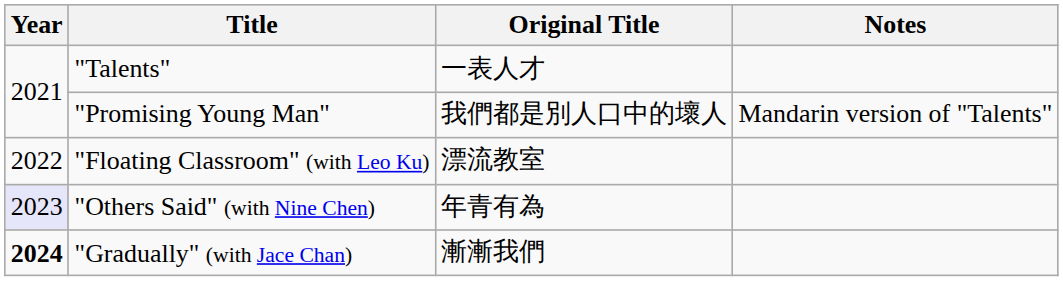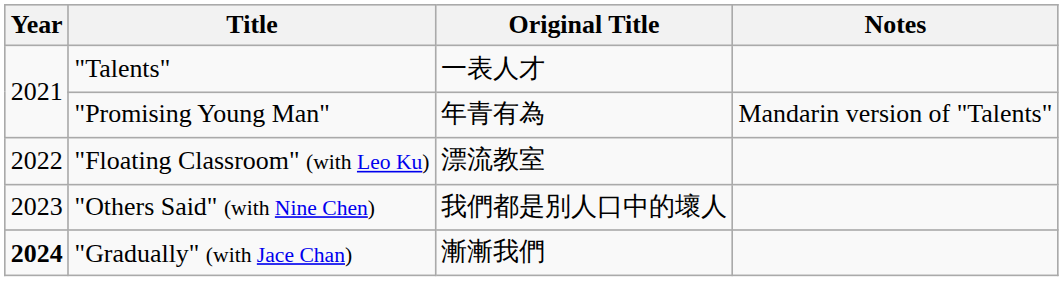 <table class="wikitable plainrowheaders">
 <tr>
 <th>Year</th>
 <th>Title</th>
 <th>Original Title</th>
 <th>Notes</th>
 </tr>
 <tr>
 <td rowspan="2">2021</td>
 <td scope="row">"Talents" </td>
 <td>一表人才</td>
 </tr>
 <tr>
 <td scope="row">"Promising Young Man" </td>
-<td>我們都是別人口中的壞人</td>
+<td>年青有為</td>
 <td>Mandarin version of "Talents"</td>
 </tr>
 <tr>
 <td>2022</td>
 <td>"Floating Classroom" <small>(with <a href='#'>Leo Ku</a>)</small></td>
 <td>漂流教室</td>
 <td></td>
 </tr>
 <tr>
-<td style="background: lavender;">2023</td>
+<td>2023</td>
 <td>"Others Said" <small>(with <a href='#'>Nine Chen</a>)</small></td>
-<td>年青有為</td>
+<td>我們都是別人口中的壞人</td>
 <td></td>
 </tr>
 <tr>
 <td><strong>2024</strong></td>
 <td>"Gradually" <small>(with <a href='#'>Jace Chan</a>)</small></td>
 <td>漸漸我們</td>
 </tr>
 </table>
